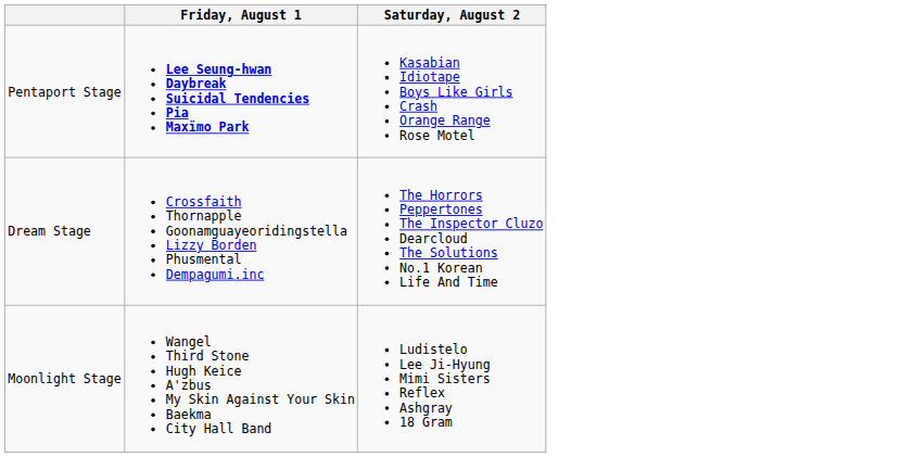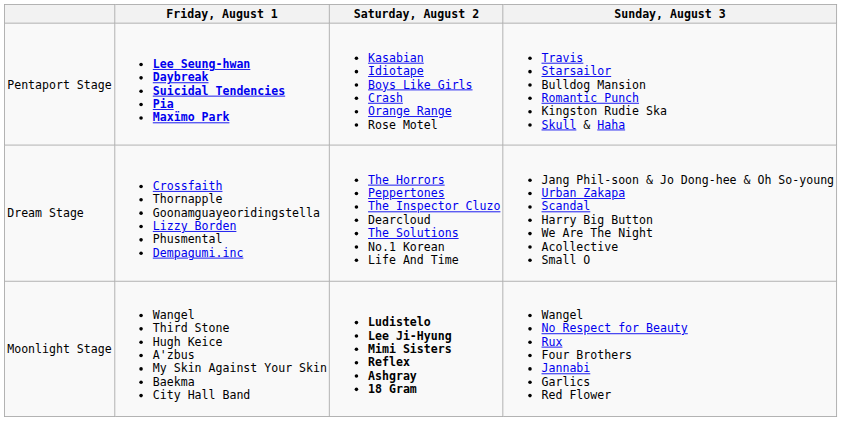 <table class="wikitable">
 <tr>
 <th></th>
 <th>Friday, August 1</th>
 <th>Saturday, August 2</th>
+<th>Sunday, August 3</th>
 </tr>
 <tr>
 <td>Pentaport Stage</td>
 <td><strong><br><ul><li><a href='#'>Lee Seung-hwan</a></li><li><a href='#'>Daybreak</a></li><li><a href='#'>Suicidal Tendencies</a></li><li><a href='#'>Pia</a></li><li><a href='#'>Maxïmo Park</a></li></ul></strong></td>
 <td><br><ul><li><a href='#'>Kasabian</a></li><li><a href='#'>Idiotape</a></li><li><a href='#'>Boys Like Girls</a></li><li><a href='#'>Crash</a></li><li><a href='#'>Orange Range</a></li><li>Rose Motel</li></ul></td>
+<td><br><ul><li><a href='#'>Travis</a></li><li><a href='#'>Starsailor</a></li><li>Bulldog Mansion</li><li><a href='#'>Romantic Punch</a></li><li>Kingston Rudie Ska</li><li><a href='#'>Skull</a> & <a href='#'>Haha</a></li></ul></td>
 </tr>
 <tr>
 <td>Dream Stage</td>
 <td><br><ul><li><a href='#'>Crossfaith</a></li><li>Thornapple</li><li>Goonamguayeoridingstella</li><li><a href='#'>Lizzy Borden</a></li><li>Phusmental</li><li><a href='#'>Dempagumi.inc</a></li></ul></td>
 <td><br><ul><li><a href='#'>The Horrors</a></li><li><a href='#'>Peppertones</a></li><li><a href='#'>The Inspector Cluzo</a></li><li>Dearcloud</li><li><a href='#'>The Solutions</a></li><li>No.1 Korean</li><li>Life And Time</li></ul></td>
+<td><br><ul><li>Jang Phil-soon & Jo Dong-hee & Oh So-young</li><li><a href='#'>Urban Zakapa</a></li><li><a href='#'>Scandal</a></li><li>Harry Big Button</li><li>We Are The Night</li><li>Acollective</li><li>Small O</li></ul></td>
 </tr>
 <tr>
 <td>Moonlight Stage</td>
 <td><br><ul><li>Wangel</li><li>Third Stone</li><li>Hugh Keice</li><li>A'zbus</li><li>My Skin Against Your Skin</li><li>Baekma</li><li>City Hall Band</li></ul></td>
-<td><br><ul><li>Ludistelo</li><li>Lee Ji-Hyung</li><li>Mimi Sisters</li><li>Reflex</li><li>Ashgray</li><li>18 Gram</li></ul></td>
+<td><strong><br><ul><li>Ludistelo</li><li>Lee Ji-Hyung</li><li>Mimi Sisters</li><li>Reflex</li><li>Ashgray</li><li>18 Gram</li></ul></strong></td>
+<td><br><ul><li>Wangel</li><li><a href='#'>No Respect for Beauty</a></li><li><a href='#'>Rux</a></li><li>Four Brothers</li><li><a href='#'>Jannabi</a></li><li>Garlics</li><li>Red Flower</li></ul></td>
 </tr>
 </table>
